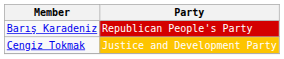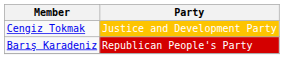 <table class="wikitable">
 <tr>
 <th>Member</th>
 <th>Party</th>
 </tr>
 <tr>
+<td><a href='#'>Cengiz Tokmak</a></td>
+<td style="background:#FDC400; color:white">Justice and Development Party</td>
+</tr>
+<tr>
 <td><a href='#'>Barış Karadeniz</a></td>
 <td style="background:#D40000; color:white">Republican People's Party</td>
 </tr>
 <tr>
-<td><a href='#'>Cengiz Tokmak</a></td>
-<td style="background:#FDC400; color:white">Justice and Development Party</td>
-</tr>
-<tr>
 </tr>
 </table>
